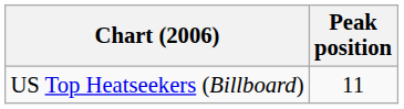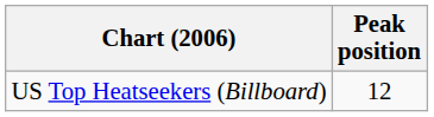 <table class="wikitable sortable">
 <tr>
 <th>Chart (2006)</th>
 <th>Peak<br>position</th>
 </tr>
 <tr>
 <td>US <a href='#'>Top Heatseekers</a> (<em>Billboard</em>)</td>
-<td style="text-align:center;">11</td>
+<td style="text-align:center;">12</td>
 </tr>
 </table>
